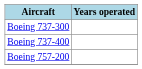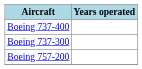 <table class="toccolours" border="1" cellpadding="3" style="margin:1em auto; border-collapse:collapse">
 <tr bgcolor=lightblue>
 <th>Aircraft</th>
 <th>Years operated</th>
 </tr>
 <tr>
-<td><a href='#'>Boeing 737-300</a></td>
+<td><a href='#'>Boeing 737-400</a></td>
 <td></td>
 </tr>
 <tr>
-<td><a href='#'>Boeing 737-400</a></td>
+<td><a href='#'>Boeing 737-300</a></td>
 <td></td>
 </tr>
 <tr>
 <td><a href='#'>Boeing 757-200</a></td>
 <td></td>
 </tr>
 <tr>
 </tr>
 </table>
